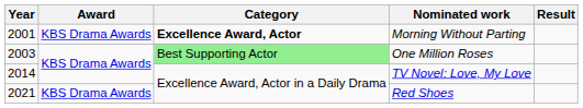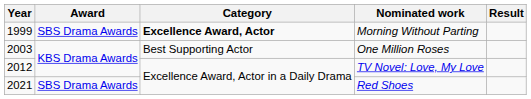 <table class="wikitable">
 <tr>
 <th>Year</th>
 <th>Award</th>
 <th>Category</th>
 <th>Nominated work</th>
 <th>Result</th>
 </tr>
 <tr>
-<td>2001</td>
-<td><a href='#'>KBS Drama Awards</a></td>
+<td>1999</td>
+<td><a href='#'>SBS Drama Awards</a></td>
 <td><strong>Excellence Award, Actor</strong></td>
 <td><em>Morning Without Parting</em></td>
 <td></td>
 </tr>
 <tr>
 <td>2003</td>
 <td rowspan="2"><a href='#'>KBS Drama Awards</a></td>
-<td style="background: lightgreen;">Best Supporting Actor</td>
+<td>Best Supporting Actor</td>
 <td><em>One Million Roses</em></td>
 <td></td>
 </tr>
 <tr>
-<td>2014</td>
+<td>2012</td>
 <td rowspan="2">Excellence Award, Actor in a Daily Drama</td>
 <td><em><a href='#'>TV Novel: Love, My Love</a></em></td>
 <td></td>
 </tr>
 <tr>
 <td>2021</td>
-<td><a href='#'>KBS Drama Awards</a></td>
+<td><a href='#'>SBS Drama Awards</a></td>
 <td><em><a href='#'>Red Shoes</a></em></td>
 <td></td>
 </tr>
 </table>
